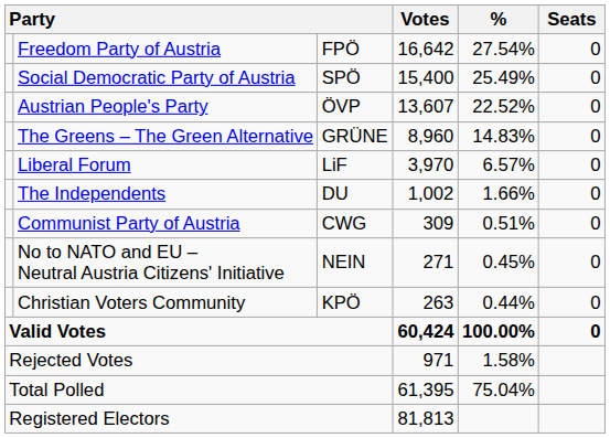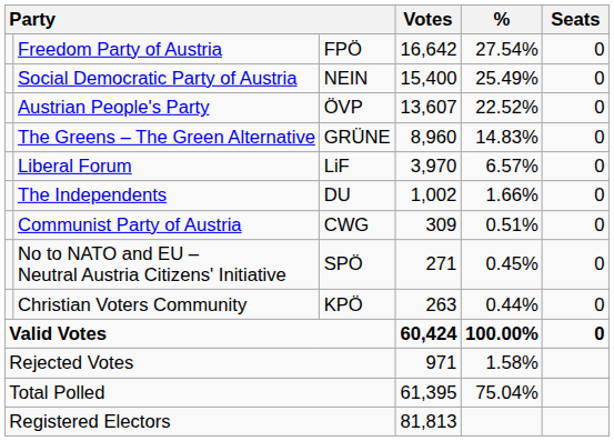 <table class="wikitable" border="1" style="text-align:right;">
 <tr>
 <th style="text-align:left;" colspan=3>Party</th>
 <th align=center width="50">Votes</th>
 <th align=center width="50">%</th>
 <th align=center width="50">Seats</th>
 </tr>
 <tr>
 <td></td>
 <td align=left><a href='#'>Freedom Party of Austria</a></td>
 <td align=left>FPÖ</td>
 <td>16,642</td>
 <td>27.54%</td>
 <td>0</td>
 </tr>
 <tr>
 <td></td>
 <td align=left><a href='#'>Social Democratic Party of Austria</a></td>
-<td align=left>SPÖ</td>
+<td align=left>NEIN</td>
 <td>15,400</td>
 <td>25.49%</td>
 <td>0</td>
 </tr>
 <tr>
 <td></td>
 <td align=left><a href='#'>Austrian People's Party</a></td>
 <td align=left>ÖVP</td>
 <td>13,607</td>
 <td>22.52%</td>
 <td>0</td>
 </tr>
 <tr>
 <td></td>
 <td align=left style="white-space: nowrap;"><a href='#'>The Greens – The Green Alternative</a></td>
 <td align=left>GRÜNE</td>
 <td>8,960</td>
 <td>14.83%</td>
 <td>0</td>
 </tr>
 <tr>
 <td></td>
 <td align=left><a href='#'>Liberal Forum</a></td>
 <td align=left>LiF</td>
 <td>3,970</td>
 <td>6.57%</td>
 <td>0</td>
 </tr>
 <tr>
 <td></td>
 <td align=left><a href='#'>The Independents</a></td>
 <td align=left>DU</td>
 <td>1,002</td>
 <td>1.66%</td>
 <td>0</td>
 </tr>
 <tr>
 <td></td>
 <td align=left><a href='#'>Communist Party of Austria</a></td>
 <td align=left>CWG</td>
 <td>309</td>
 <td>0.51%</td>
 <td>0</td>
 </tr>
 <tr>
 <td></td>
 <td align=left>No to NATO and EU –<br>Neutral Austria Citizens' Initiative</td>
-<td align=left>NEIN</td>
+<td align=left>SPÖ</td>
 <td>271</td>
 <td>0.45%</td>
 <td>0</td>
 </tr>
 <tr>
 <td></td>
 <td align=left>Christian Voters Community</td>
 <td align=left>KPÖ</td>
 <td>263</td>
 <td>0.44%</td>
 <td>0</td>
 </tr>
 <tr style="font-weight:bold">
 <td align=left colspan=3>Valid Votes</td>
 <td>60,424</td>
 <td>100.00%</td>
 <td>0</td>
 </tr>
 <tr>
 <td align=left colspan=3>Rejected Votes</td>
 <td>971</td>
 <td>1.58%</td>
 <td></td>
 </tr>
 <tr>
 <td align=left colspan=3>Total Polled</td>
 <td>61,395</td>
 <td>75.04%</td>
 <td></td>
 </tr>
 <tr>
 <td align=left colspan=3>Registered Electors</td>
 <td>81,813</td>
 <td></td>
 <td></td>
 </tr>
 </table>
